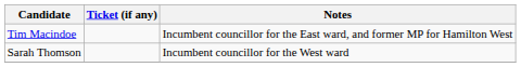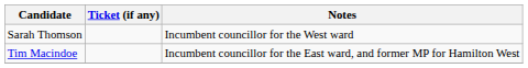 <table class="wikitable" style="font-size: 95%">
 <tr>
 <th>Candidate</th>
 <th><a href='#'>Ticket</a> (if any)</th>
 <th>Notes</th>
 </tr>
 <tr>
+<td>Sarah Thomson</td>
+<td></td>
+<td>Incumbent councillor for the West ward</td>
+</tr>
+<tr>
 <td><a href='#'>Tim Macindoe</a></td>
 <td></td>
 <td>Incumbent councillor for the East ward, and former MP for Hamilton West</td>
 </tr>
 <tr>
-<td>Sarah Thomson</td>
-<td></td>
-<td>Incumbent councillor for the West ward</td>
-</tr>
-<tr>
 </tr>
 </table>
